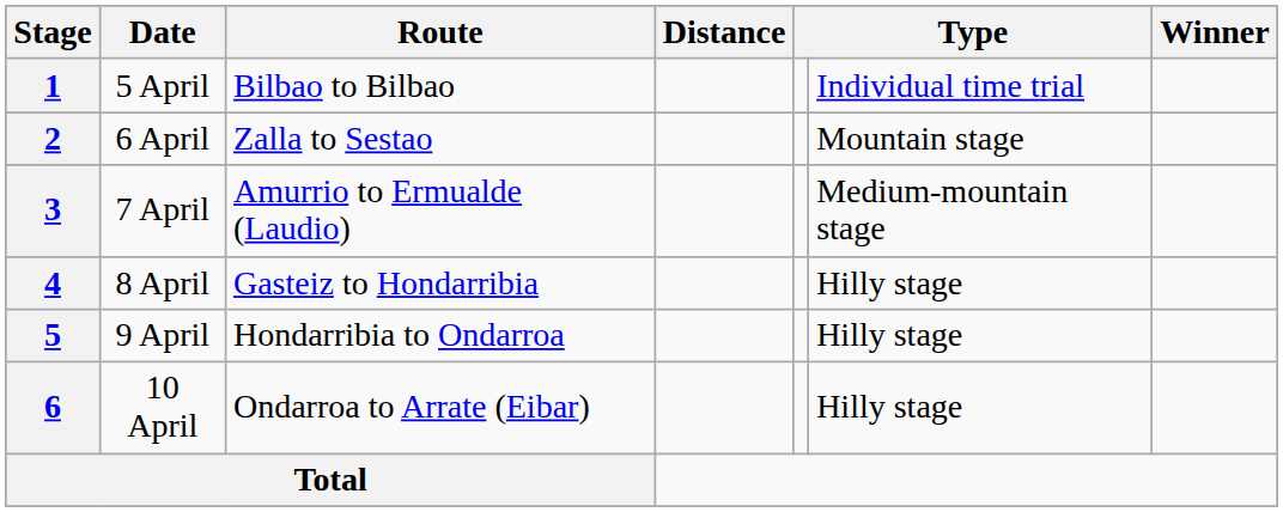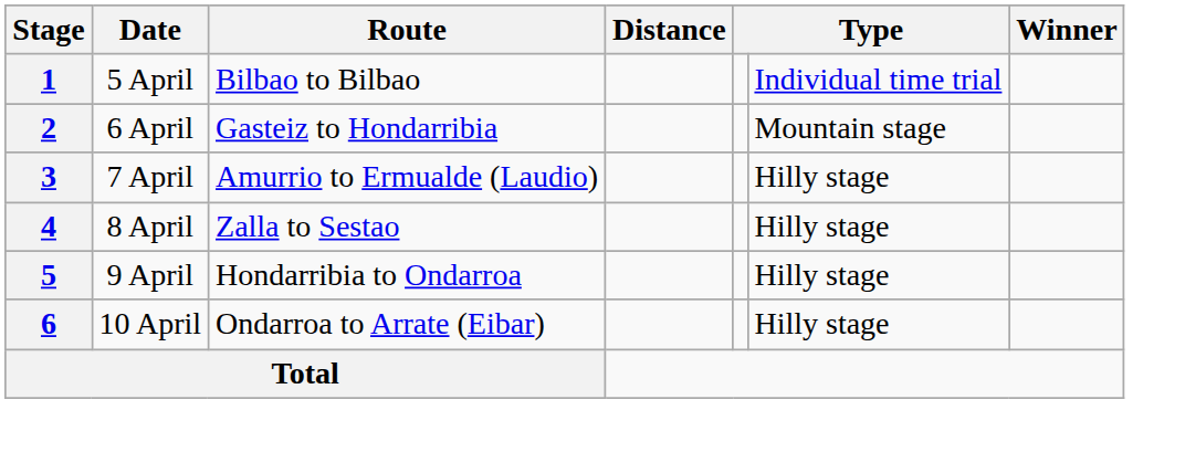 <table class="wikitable">
 <tr>
 <th scope=col>Stage</th>
 <th scope=col>Date</th>
 <th scope=col>Route</th>
 <th scope=col>Distance</th>
 <th scope=col colspan="2">Type</th>
 <th scope=col>Winner</th>
 </tr>
 <tr>
 <th scope="row" style="text-align:center;"><a href='#'>1</a></th>
 <td style="text-align:center;">5 April</td>
 <td><a href='#'>Bilbao</a> to Bilbao</td>
 <td style="text-align:center;"></td>
 <td></td>
 <td><a href='#'>Individual time trial</a></td>
 <td></td>
 </tr>
 <tr>
 <th scope="row" style="text-align:center;"><a href='#'>2</a></th>
 <td style="text-align:center;">6 April</td>
-<td><a href='#'>Zalla</a> to <a href='#'>Sestao</a></td>
+<td><a href='#'>Gasteiz</a> to <a href='#'>Hondarribia</a></td>
 <td style="text-align:center;"></td>
 <td></td>
 <td>Mountain stage</td>
 <td></td>
 </tr>
 <tr>
 <th scope="row" style="text-align:center;"><a href='#'>3</a></th>
 <td style="text-align:center;">7 April</td>
 <td><a href='#'>Amurrio</a> to <a href='#'>Ermualde</a> (<a href='#'>Laudio</a>)</td>
 <td style="text-align:center;"></td>
 <td></td>
-<td>Medium-mountain stage</td>
+<td>Hilly stage</td>
 <td></td>
 </tr>
 <tr>
 <th scope="row" style="text-align:center;"><a href='#'>4</a></th>
 <td style="text-align:center;">8 April</td>
-<td><a href='#'>Gasteiz</a> to <a href='#'>Hondarribia</a></td>
+<td><a href='#'>Zalla</a> to <a href='#'>Sestao</a></td>
 <td style="text-align:center;"></td>
 <td></td>
 <td>Hilly stage</td>
 <td></td>
 </tr>
 <tr>
 <th scope="row" style="text-align:center;"><a href='#'>5</a></th>
 <td style="text-align:center;">9 April</td>
 <td>Hondarribia to <a href='#'>Ondarroa</a></td>
 <td style="text-align:center;"></td>
 <td></td>
 <td>Hilly stage</td>
 <td></td>
 </tr>
 <tr>
 <th scope="row" style="text-align:center;"><a href='#'>6</a></th>
 <td style="text-align:center;">10 April</td>
 <td>Ondarroa to <a href='#'>Arrate</a> (<a href='#'>Eibar</a>)</td>
 <td style="text-align:center;"></td>
 <td></td>
 <td>Hilly stage</td>
 <td></td>
 </tr>
 <tr>
 <th colspan="3">Total</th>
 <td colspan="5" align="center"></td>
 </tr>
 </table>
